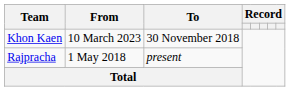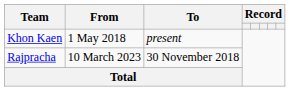 <table class="wikitable" style="text-align:center">
 <tr>
 <th rowspan="2">Team</th>
 <th rowspan="2">From</th>
 <th rowspan="2">To</th>
 <th colspan="5">Record</th>
 </tr>
 <tr>
 <th></th>
 <th></th>
 <th></th>
 <th></th>
 <th></th>
 </tr>
 <tr>
 <td align="left"><a href='#'>Khon Kaen</a></td>
-<td align=left>10 March 2023</td>
-<td align="left">30 November 2018<br></td>
+<td align="left">1 May 2018</td>
+<td align=left><em>present</em><br></td>
 </tr>
 <tr>
 <td align=left><a href='#'>Rajpracha</a></td>
-<td align="left">1 May 2018</td>
-<td align=left><em>present</em><br></td>
+<td align=left>10 March 2023</td>
+<td align="left">30 November 2018<br></td>
 </tr>
 <tr>
 <th colspan="3">Total<br></th>
 </tr>
 </table>
